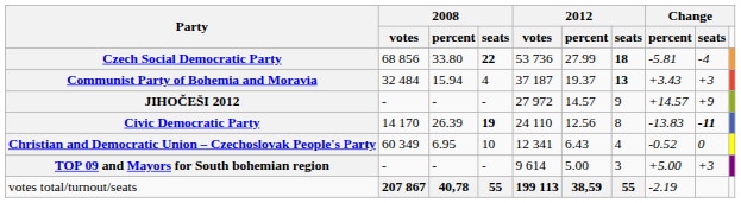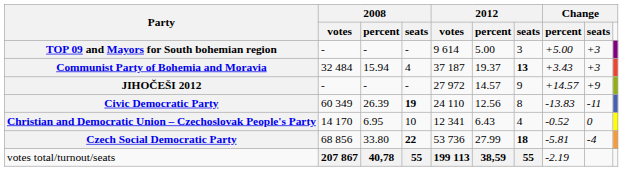 <table class="wikitable">
 <tr>
 <th rowspan=2>Party</th>
 <th colspan=3>2008</th>
 <th colspan=3>2012</th>
 <th colspan=3>Change</th>
 </tr>
 <tr>
 <th>votes</th>
 <th>percent</th>
 <th>seats</th>
 <th>votes</th>
 <th>percent</th>
 <th>seats</th>
 <th>percent</th>
 <th>seats</th>
 <td></td>
 </tr>
 <tr>
-<th><a href='#'>Czech Social Democratic Party</a></th>
-<td>68 856</td>
-<td>33.80</td>
-<td><strong>22</strong></td>
-<td>53 736</td>
-<td>27.99</td>
-<td><strong>18</strong></td>
-<td><em>-5.81</em></td>
-<td><em>-4</em></td>
-<td style="background:#f79a3a;"></td>
+<th><a href='#'>TOP 09</a> and <a href='#'>Mayors</a> for South bohemian region</th>
+<td>-</td>
+<td>-</td>
+<td>-</td>
+<td>9 614</td>
+<td>5.00</td>
+<td>3</td>
+<td><em>+5.00</em></td>
+<td><em>+3</em></td>
+<td style="background:purple;"></td>
 </tr>
 <tr>
 <th><a href='#'>Communist Party of Bohemia and Moravia</a></th>
 <td>32 484</td>
 <td>15.94</td>
 <td>4</td>
 <td>37 187</td>
 <td>19.37</td>
 <td><strong>13</strong></td>
 <td><em>+3.43</em></td>
 <td><em>+3</em></td>
 <td style="background:#ed4431;"></td>
 </tr>
 <tr>
 <th>JIHOČEŠI 2012</th>
 <td>-</td>
 <td>-</td>
 <td>-</td>
 <td>27 972</td>
 <td>14.57</td>
 <td>9</td>
 <td><em>+14.57</em></td>
 <td><em>+9</em></td>
 <td style="background:#92ae12;"></td>
 </tr>
 <tr>
 <th><a href='#'>Civic Democratic Party</a></th>
-<td>14 170</td>
+<td>60 349</td>
 <td>26.39</td>
 <td><strong>19</strong></td>
 <td>24 110</td>
 <td>12.56</td>
 <td>8</td>
 <td><em>-13.83</em></td>
-<td><strong><em>-11</em></strong></td>
+<td><em>-11</em></td>
 <td style="background:#4761b1;"></td>
 </tr>
 <tr>
 <th><a href='#'>Christian and Democratic Union – Czechoslovak People's Party</a></th>
-<td>60 349</td>
+<td>14 170</td>
 <td>6.95</td>
 <td>10</td>
 <td>12 341</td>
 <td>6.43</td>
 <td>4</td>
 <td><em>-0.52</em></td>
 <td><em>0</em></td>
 <td style="background:yellow;"></td>
 </tr>
 <tr>
-<th><a href='#'>TOP 09</a> and <a href='#'>Mayors</a> for South bohemian region</th>
-<td>-</td>
-<td>-</td>
-<td>-</td>
-<td>9 614</td>
-<td>5.00</td>
-<td>3</td>
-<td><em>+5.00</em></td>
-<td><em>+3</em></td>
-<td style="background:purple;"></td>
+<th><a href='#'>Czech Social Democratic Party</a></th>
+<td>68 856</td>
+<td>33.80</td>
+<td><strong>22</strong></td>
+<td>53 736</td>
+<td>27.99</td>
+<td><strong>18</strong></td>
+<td><em>-5.81</em></td>
+<td><em>-4</em></td>
+<td style="background:#f79a3a;"></td>
 </tr>
 <tr>
 <td>votes total/turnout/seats</td>
 <th>207 867</th>
 <th>40,78</th>
 <th>55</th>
 <th>199 113</th>
 <th>38,59</th>
 <th>55</th>
 <td><em>-2.19</em></td>
 <td></td>
 </tr>
 </table>
